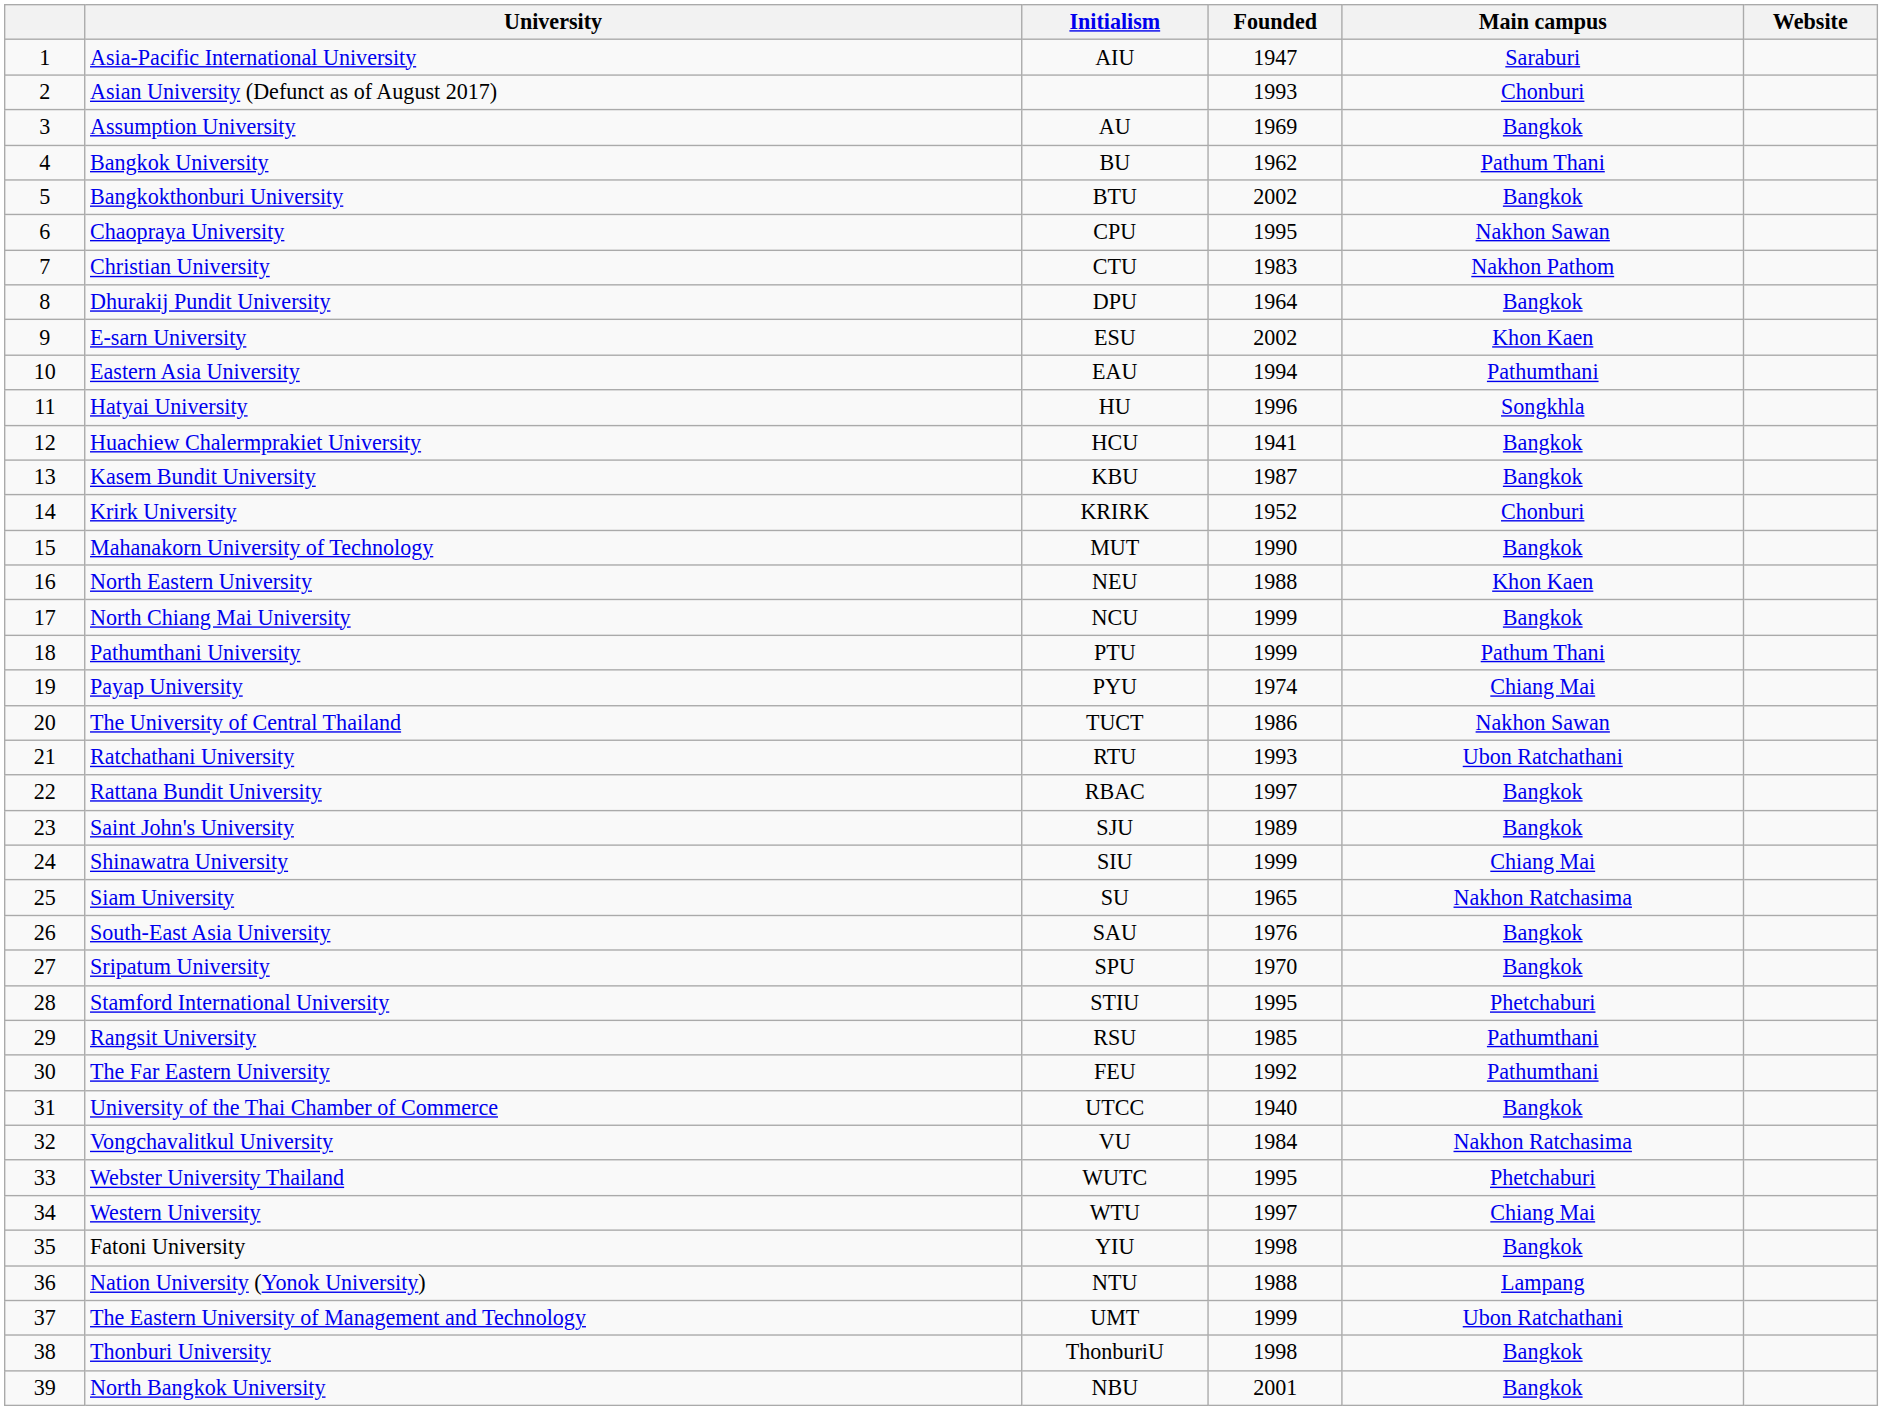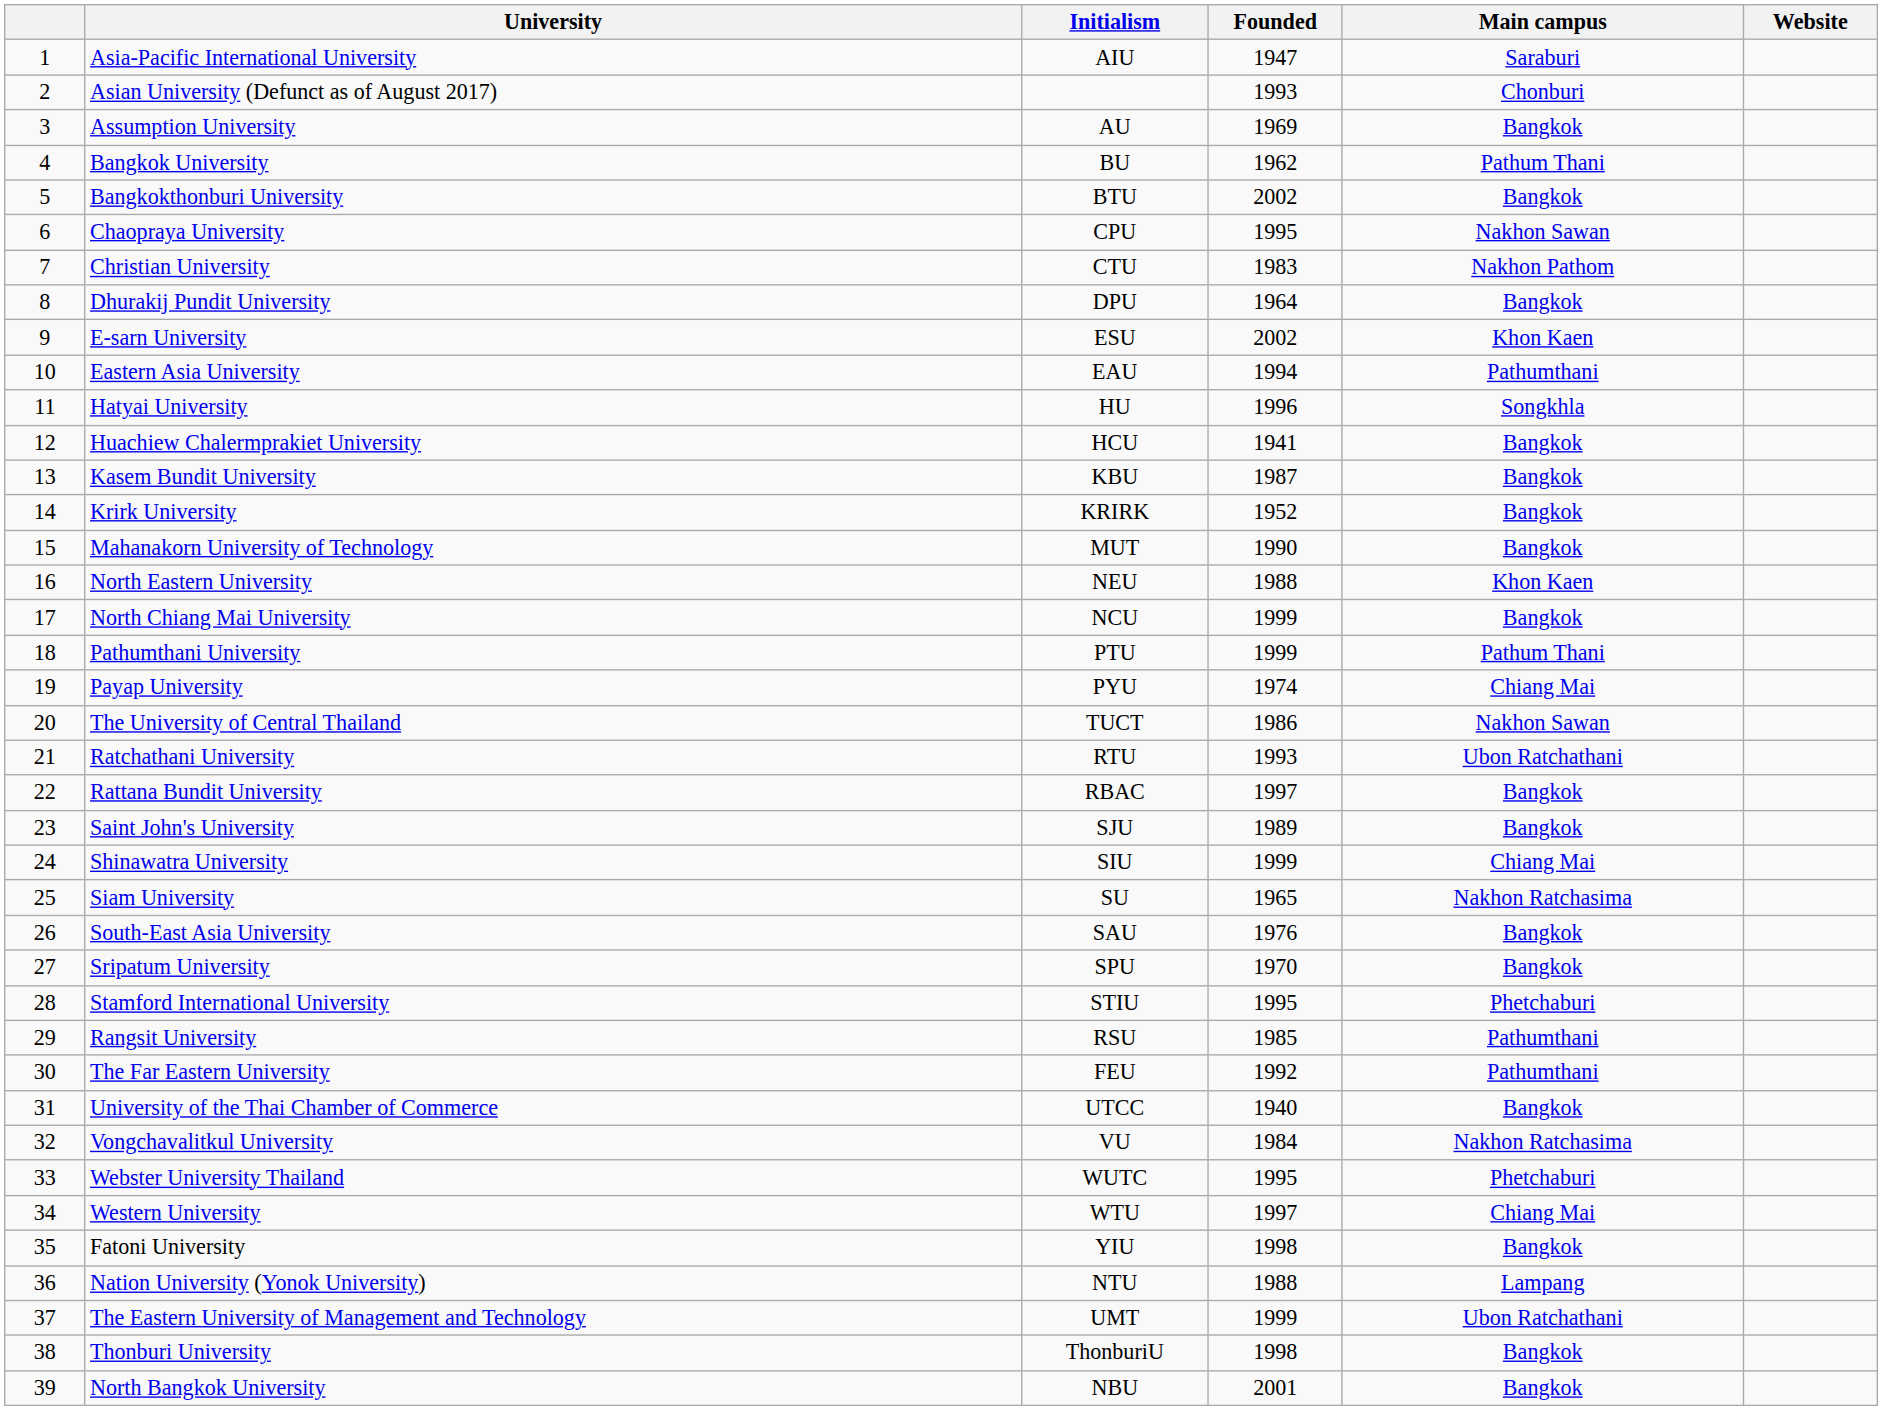 <table class="wikitable sortable">
 <tr>
 <th></th>
 <th>University</th>
 <th class="unsortable"><a href='#'>Initialism</a></th>
 <th>Founded</th>
 <th>Main campus</th>
 <th class="unsortable">Website</th>
 </tr>
 <tr>
 <td style="text-align:center; width:3%;">1</td>
 <td style="width:35%;"><a href='#'>Asia-Pacific International University</a></td>
 <td style="text-align:center; width:7%;">AIU</td>
 <td style="text-align:center; width:5%;">1947</td>
 <td style="text-align:center; width:15%;"><a href='#'>Saraburi</a></td>
 <td style="text-align:center; width:5%;"></td>
 </tr>
 <tr>
 <td style="text-align:center; width:3%;">2</td>
 <td style="width:35%;"><a href='#'>Asian University</a> (Defunct as of August 2017)</td>
 <td style="text-align:center; width:7%;"></td>
 <td style="text-align:center; width:5%;">1993</td>
 <td style="text-align:center; width:15%;"><a href='#'>Chonburi</a></td>
 <td style="text-align:center; width:5%;"></td>
 </tr>
 <tr>
 <td style="text-align:center; width:3%;">3</td>
 <td style="width:35%;"><a href='#'>Assumption University</a></td>
 <td style="text-align:center; width:7%;">AU</td>
 <td style="text-align:center; width:5%;">1969</td>
 <td style="text-align:center; width:15%;"><a href='#'>Bangkok</a></td>
 <td style="text-align:center; width:5%;"></td>
 </tr>
 <tr>
 <td style="text-align:center; width:3%;">4</td>
 <td style="width:35%;"><a href='#'>Bangkok University</a></td>
 <td style="text-align:center; width:7%;">BU</td>
 <td style="text-align:center; width:5%;">1962</td>
 <td style="text-align:center; width:15%;"><a href='#'>Pathum Thani</a></td>
 <td style="text-align:center; width:5%;"></td>
 </tr>
 <tr>
 <td style="text-align:center; width:3%;">5</td>
 <td style="width:35%;"><a href='#'>Bangkokthonburi University</a></td>
 <td style="text-align:center; width:7%;">BTU</td>
 <td style="text-align:center; width:5%;">2002</td>
 <td style="text-align:center; width:15%;"><a href='#'>Bangkok</a></td>
 <td style="text-align:center; width:5%;"></td>
 </tr>
 <tr>
 <td style="text-align:center; width:3%;">6</td>
 <td style="width:35%;"><a href='#'>Chaopraya University</a></td>
 <td style="text-align:center; width:7%;">CPU</td>
 <td style="text-align:center; width:5%;">1995</td>
 <td style="text-align:center; width:15%;"><a href='#'>Nakhon Sawan</a></td>
 <td style="text-align:center; width:5%;"></td>
 </tr>
 <tr>
 <td style="text-align:center; width:3%;">7</td>
 <td style="width:35%;"><a href='#'>Christian University</a></td>
 <td style="text-align:center; width:7%;">CTU</td>
 <td style="text-align:center; width:5%;">1983</td>
 <td style="text-align:center; width:15%;"><a href='#'>Nakhon Pathom</a></td>
 <td style="text-align:center; width:5%;"></td>
 </tr>
 <tr>
 <td style="text-align:center; width:3%;">8</td>
 <td style="width:35%;"><a href='#'>Dhurakij Pundit University</a></td>
 <td style="text-align:center; width:7%;">DPU</td>
 <td style="text-align:center; width:5%;">1964</td>
 <td style="text-align:center; width:15%;"><a href='#'>Bangkok</a></td>
 <td style="text-align:center; width:5%;"></td>
 </tr>
 <tr>
 <td style="text-align:center; width:3%;">9</td>
 <td style="width:35%;"><a href='#'>E-sarn University</a></td>
 <td style="text-align:center; width:7%;">ESU</td>
 <td style="text-align:center; width:5%;">2002</td>
 <td style="text-align:center; width:15%;"><a href='#'>Khon Kaen</a></td>
 <td style="text-align:center; width:5%;"></td>
 </tr>
 <tr>
 <td style="text-align:center; width:3%;">10</td>
 <td style="width:35%;"><a href='#'>Eastern Asia University</a></td>
 <td style="text-align:center; width:7%;">EAU</td>
 <td style="text-align:center; width:5%;">1994</td>
 <td style="text-align:center; width:15%;"><a href='#'>Pathumthani</a></td>
 <td style="text-align:center; width:5%;"></td>
 </tr>
 <tr>
 <td style="text-align:center; width:3%;">11</td>
 <td style="width:35%;"><a href='#'>Hatyai University</a></td>
 <td style="text-align:center; width:7%;">HU</td>
 <td style="text-align:center; width:5%;">1996</td>
 <td style="text-align:center; width:15%;"><a href='#'>Songkhla</a></td>
 <td style="text-align:center; width:5%;"></td>
 </tr>
 <tr>
 <td style="text-align:center; width:3%;">12</td>
 <td style="width:35%;"><a href='#'>Huachiew Chalermprakiet University</a></td>
 <td style="text-align:center; width:7%;">HCU</td>
 <td style="text-align:center; width:5%;">1941</td>
 <td style="text-align:center; width:15%;"><a href='#'>Bangkok</a></td>
 <td style="text-align:center; width:5%;"></td>
 </tr>
 <tr>
 <td style="text-align:center; width:3%;">13</td>
 <td style="width:35%;"><a href='#'>Kasem Bundit University</a></td>
 <td style="text-align:center; width:7%;">KBU</td>
 <td style="text-align:center; width:5%;">1987</td>
 <td style="text-align:center; width:15%;"><a href='#'>Bangkok</a></td>
 <td style="text-align:center; width:5%;"></td>
 </tr>
 <tr>
 <td style="text-align:center; width:3%;">14</td>
 <td style="width:35%;"><a href='#'>Krirk University</a></td>
 <td style="text-align:center; width:7%;">KRIRK</td>
 <td style="text-align:center; width:5%;">1952</td>
-<td style="text-align:center; width:15%;"><a href='#'>Chonburi</a></td>
+<td style="text-align:center; width:15%;"><a href='#'>Bangkok</a></td>
 <td style="text-align:center; width:5%;"></td>
 </tr>
 <tr>
 <td style="text-align:center; width:3%;">15</td>
 <td style="width:35%;"><a href='#'>Mahanakorn University of Technology</a></td>
 <td style="text-align:center; width:7%;">MUT</td>
 <td style="text-align:center; width:5%;">1990</td>
 <td style="text-align:center; width:15%;"><a href='#'>Bangkok</a></td>
 <td style="text-align:center; width:5%;"></td>
 </tr>
 <tr>
 <td style="text-align:center; width:3%;">16</td>
 <td style="width:35%;"><a href='#'>North Eastern University</a></td>
 <td style="text-align:center; width:7%;">NEU</td>
 <td style="text-align:center; width:5%;">1988</td>
 <td style="text-align:center; width:15%;"><a href='#'>Khon Kaen</a></td>
 <td style="text-align:center; width:5%;"></td>
 </tr>
 <tr>
 <td style="text-align:center; width:3%;">17</td>
 <td style="width:35%;"><a href='#'>North Chiang Mai University</a></td>
 <td style="text-align:center; width:7%;">NCU</td>
 <td style="text-align:center; width:5%;">1999</td>
 <td style="text-align:center; width:15%;"><a href='#'>Bangkok</a></td>
 <td style="text-align:center; width:5%;"></td>
 </tr>
 <tr>
 <td style="text-align:center; width:3%;">18</td>
 <td style="width:35%;"><a href='#'>Pathumthani University</a></td>
 <td style="text-align:center; width:7%;">PTU</td>
 <td style="text-align:center; width:5%;">1999</td>
 <td style="text-align:center; width:15%;"><a href='#'>Pathum Thani</a></td>
 <td style="text-align:center; width:5%;"></td>
 </tr>
 <tr>
 <td style="text-align:center; width:3%;">19</td>
 <td style="width:35%;"><a href='#'>Payap University</a></td>
 <td style="text-align:center; width:7%;">PYU</td>
 <td style="text-align:center; width:5%;">1974</td>
 <td style="text-align:center; width:15%;"><a href='#'>Chiang Mai</a></td>
 <td style="text-align:center; width:5%;"></td>
 </tr>
 <tr>
 <td style="text-align:center; width:3%;">20</td>
 <td style="width:35%;"><a href='#'>The University of Central Thailand</a></td>
 <td style="text-align:center; width:7%;">TUCT</td>
 <td style="text-align:center; width:5%;">1986</td>
 <td style="text-align:center; width:15%;"><a href='#'>Nakhon Sawan</a></td>
 <td style="text-align:center; width:5%;"></td>
 </tr>
 <tr>
 <td style="text-align:center; width:3%;">21</td>
 <td style="width:35%;"><a href='#'>Ratchathani University</a></td>
 <td style="text-align:center; width:7%;">RTU</td>
 <td style="text-align:center; width:5%;">1993</td>
 <td style="text-align:center; width:15%;"><a href='#'>Ubon Ratchathani</a></td>
 <td style="text-align:center; width:5%;"></td>
 </tr>
 <tr>
 <td style="text-align:center; width:3%;">22</td>
 <td style="width:35%;"><a href='#'>Rattana Bundit University</a></td>
 <td style="text-align:center; width:7%;">RBAC</td>
 <td style="text-align:center; width:5%;">1997</td>
 <td style="text-align:center; width:15%;"><a href='#'>Bangkok</a></td>
 <td style="text-align:center; width:5%;"></td>
 </tr>
 <tr>
 <td style="text-align:center; width:3%;">23</td>
 <td style="width:35%;"><a href='#'>Saint John's University</a></td>
 <td style="text-align:center; width:7%;">SJU</td>
 <td style="text-align:center; width:5%;">1989</td>
 <td style="text-align:center; width:15%;"><a href='#'>Bangkok</a></td>
 <td style="text-align:center; width:5%;"></td>
 </tr>
 <tr>
 <td style="text-align:center; width:3%;">24</td>
 <td style="width:35%;"><a href='#'>Shinawatra University</a></td>
 <td style="text-align:center; width:7%;">SIU</td>
 <td style="text-align:center; width:5%;">1999</td>
 <td style="text-align:center; width:15%;"><a href='#'>Chiang Mai</a></td>
 <td style="text-align:center; width:5%;"></td>
 </tr>
 <tr>
 <td style="text-align:center; width:3%;">25</td>
 <td style="width:35%;"><a href='#'>Siam University</a></td>
 <td style="text-align:center; width:7%;">SU</td>
 <td style="text-align:center; width:5%;">1965</td>
 <td style="text-align:center; width:15%;"><a href='#'>Nakhon Ratchasima</a></td>
 <td style="text-align:center; width:5%;"></td>
 </tr>
 <tr>
 <td style="text-align:center; width:3%;">26</td>
 <td style="width:35%;"><a href='#'>South-East Asia University</a></td>
 <td style="text-align:center; width:7%;">SAU</td>
 <td style="text-align:center; width:5%;">1976</td>
 <td style="text-align:center; width:15%;"><a href='#'>Bangkok</a></td>
 <td style="text-align:center; width:5%;"></td>
 </tr>
 <tr>
 <td style="text-align:center; width:3%;">27</td>
 <td style="width:35%;"><a href='#'>Sripatum University</a></td>
 <td style="text-align:center; width:7%;">SPU</td>
 <td style="text-align:center; width:5%;">1970</td>
 <td style="text-align:center; width:15%;"><a href='#'>Bangkok</a></td>
 <td style="text-align:center; width:5%;"></td>
 </tr>
 <tr>
 <td style="text-align:center; width:3%;">28</td>
 <td style="width:35%;"><a href='#'>Stamford International University</a></td>
 <td style="text-align:center; width:7%;">STIU</td>
 <td style="text-align:center; width:5%;">1995</td>
 <td style="text-align:center; width:15%;"><a href='#'>Phetchaburi</a></td>
 <td style="text-align:center; width:5%;"></td>
 </tr>
 <tr>
 <td style="text-align:center; width:3%;">29</td>
 <td style="width:35%;"><a href='#'>Rangsit University</a></td>
 <td style="text-align:center; width:7%;">RSU</td>
 <td style="text-align:center; width:5%;">1985</td>
 <td style="text-align:center; width:15%;"><a href='#'>Pathumthani</a></td>
 <td style="text-align:center; width:5%;"></td>
 </tr>
 <tr>
 <td style="text-align:center; width:3%;">30</td>
 <td style="width:35%;"><a href='#'>The Far Eastern University</a></td>
 <td style="text-align:center; width:7%;">FEU</td>
 <td style="text-align:center; width:5%;">1992</td>
 <td style="text-align:center; width:15%;"><a href='#'>Pathumthani</a></td>
 <td style="text-align:center; width:5%;"></td>
 </tr>
 <tr>
 <td style="text-align:center; width:3%;">31</td>
 <td style="width:35%;"><a href='#'>University of the Thai Chamber of Commerce</a></td>
 <td style="text-align:center; width:7%;">UTCC</td>
 <td style="text-align:center; width:5%;">1940</td>
 <td style="text-align:center; width:15%;"><a href='#'>Bangkok</a></td>
 <td style="text-align:center; width:5%;"></td>
 </tr>
 <tr>
 <td style="text-align:center; width:3%;">32</td>
 <td style="width:35%;"><a href='#'>Vongchavalitkul University</a></td>
 <td style="text-align:center; width:7%;">VU</td>
 <td style="text-align:center; width:5%;">1984</td>
 <td style="text-align:center; width:15%;"><a href='#'>Nakhon Ratchasima</a></td>
 <td style="text-align:center; width:5%;"></td>
 </tr>
 <tr>
 <td style="text-align:center; width:3%;">33</td>
 <td style="width:35%;"><a href='#'>Webster University Thailand</a></td>
 <td style="text-align:center; width:7%;">WUTC</td>
 <td style="text-align:center; width:5%;">1995</td>
 <td style="text-align:center; width:15%;"><a href='#'>Phetchaburi</a></td>
 <td style="text-align:center; width:5%;"></td>
 </tr>
 <tr>
 <td style="text-align:center; width:3%;">34</td>
 <td style="width:35%;"><a href='#'>Western University</a></td>
 <td style="text-align:center; width:7%;">WTU</td>
 <td style="text-align:center; width:5%;">1997</td>
 <td style="text-align:center; width:15%;"><a href='#'>Chiang Mai</a></td>
 <td style="text-align:center; width:5%;"></td>
 </tr>
 <tr>
 <td style="text-align:center; width:3%;">35</td>
 <td style="width:35%;">Fatoni University</td>
 <td style="text-align:center; width:7%;">YIU</td>
 <td style="text-align:center; width:5%;">1998</td>
 <td style="text-align:center; width:15%;"><a href='#'>Bangkok</a></td>
 <td style="text-align:center; width:5%;"></td>
 </tr>
 <tr>
 <td style="text-align:center; width:3%;">36</td>
 <td style="width:35%;"><a href='#'>Nation University</a> (<a href='#'>Yonok University</a>)</td>
 <td style="text-align:center; width:7%;">NTU</td>
 <td style="text-align:center; width:5%;">1988</td>
 <td style="text-align:center; width:15%;"><a href='#'>Lampang</a></td>
 <td style="text-align:center; width:5%;"></td>
 </tr>
 <tr>
 <td style="text-align:center; width:3%;">37</td>
 <td style="width:35%;"><a href='#'>The Eastern University of Management and Technology</a></td>
 <td style="text-align:center; width:7%;">UMT</td>
 <td style="text-align:center; width:5%;">1999</td>
 <td style="text-align:center; width:15%;"><a href='#'>Ubon Ratchathani</a></td>
 <td style="text-align:center; width:5%;"></td>
 </tr>
 <tr>
 <td style="text-align:center; width:3%;">38</td>
 <td style="width:35%;"><a href='#'>Thonburi University</a></td>
 <td style="text-align:center; width:7%;">ThonburiU</td>
 <td style="text-align:center; width:5%;">1998</td>
 <td style="text-align:center; width:15%;"><a href='#'>Bangkok</a></td>
 <td style="text-align:center; width:5%;"></td>
 </tr>
 <tr>
 <td style="text-align:center; width:3%;">39</td>
 <td style="width:35%;"><a href='#'>North Bangkok University</a></td>
 <td style="text-align:center; width:7%;">NBU</td>
 <td style="text-align:center; width:5%;">2001</td>
 <td style="text-align:center; width:15%;"><a href='#'>Bangkok</a></td>
 <td style="text-align:center; width:5%;"></td>
 </tr>
 </table>
